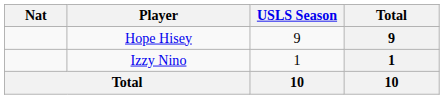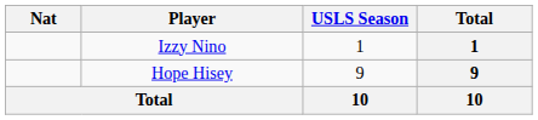 <table class="wikitable" style="text-align:center;">
 <tr>
 <th style="width:64px;">Nat</th>
 <th style="width:200px;">Player</th>
 <th style="width:100px;"><a href='#'>USLS Season</a></th>
 <th style="width:100px;">Total</th>
 </tr>
 <tr>
 <td></td>
+<td><a href='#'>Izzy Nino</a></td>
+<td>1</td>
+<th>1</th>
+</tr>
+<tr>
+<td></td>
 <td><a href='#'>Hope Hisey</a></td>
 <td>9</td>
 <th>9</th>
-</tr>
-<tr>
-<td></td>
-<td><a href='#'>Izzy Nino</a></td>
-<td>1</td>
-<th>1</th>
 </tr>
 <tr>
 <th colspan="2">Total</th>
 <th>10</th>
 <th>10</th>
 </tr>
 </table>
